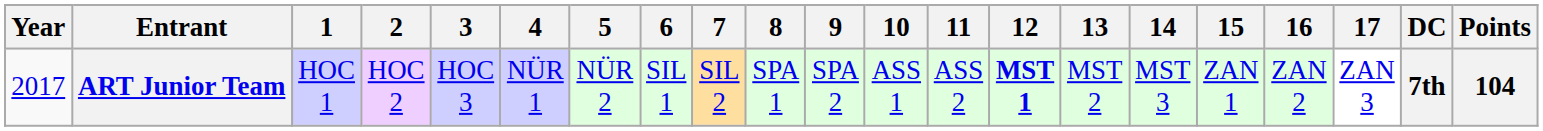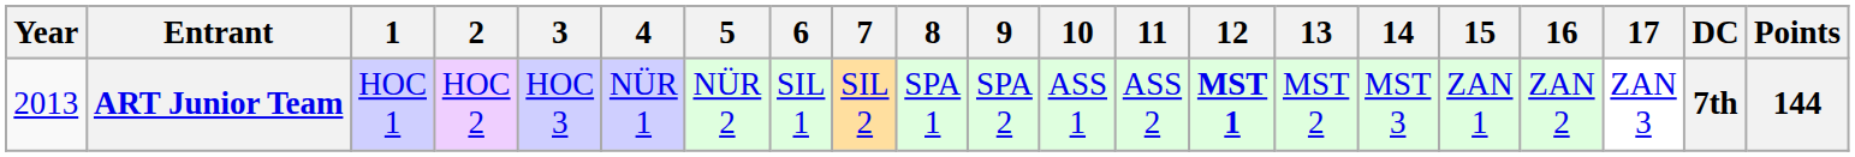 <table class="wikitable" style="text-align:center; font-size:85%">
 <tr>
 <th>Year</th>
 <th>Entrant</th>
 <th>1</th>
 <th>2</th>
 <th>3</th>
 <th>4</th>
 <th>5</th>
 <th>6</th>
 <th>7</th>
 <th>8</th>
 <th>9</th>
 <th>10</th>
 <th>11</th>
 <th>12</th>
 <th>13</th>
 <th>14</th>
 <th>15</th>
 <th>16</th>
 <th>17</th>
 <th>DC</th>
 <th>Points</th>
 </tr>
 <tr>
-<td><a href='#'>2017</a></td>
+<td><a href='#'>2013</a></td>
 <th><a href='#'>ART Junior Team</a></th>
 <td style="background:#cfcfff;"><a href='#'>HOC<br>1</a><br></td>
 <td style="background:#efcfff;"><a href='#'>HOC<br>2</a><br></td>
 <td style="background:#cfcfff;"><a href='#'>HOC<br>3</a><br></td>
 <td style="background:#cfcfff;"><a href='#'>NÜR<br>1</a><br></td>
 <td style="background:#dfffdf;"><a href='#'>NÜR<br>2</a><br></td>
 <td style="background:#dfffdf;"><a href='#'>SIL<br>1</a><br></td>
 <td style="background:#ffdf9f;"><a href='#'>SIL<br>2</a><br></td>
 <td style="background:#dfffdf;"><a href='#'>SPA<br>1</a><br></td>
 <td style="background:#dfffdf;"><a href='#'>SPA<br>2</a><br></td>
 <td style="background:#dfffdf;"><a href='#'>ASS<br>1</a><br></td>
 <td style="background:#dfffdf;"><a href='#'>ASS<br>2</a><br></td>
 <td style="background:#dfffdf;"><strong><a href='#'>MST<br>1</a><br></strong></td>
 <td style="background:#dfffdf;"><a href='#'>MST<br>2</a><br></td>
 <td style="background:#dfffdf;"><a href='#'>MST<br>3</a><br></td>
 <td style="background:#dfffdf;"><a href='#'>ZAN<br>1</a><br></td>
 <td style="background:#dfffdf;"><a href='#'>ZAN<br>2</a><br></td>
 <td style="background:#FFFFFF;"><a href='#'>ZAN<br>3</a><br></td>
 <th>7th</th>
-<th>104</th>
+<th>144</th>
 </tr>
 </table>
